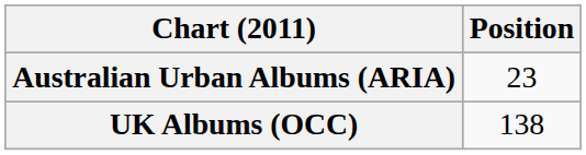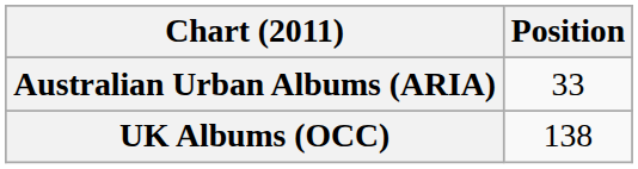 <table class="wikitable sortable plainrowheaders" style="text-align:center;">
 <tr>
 <th scope="col">Chart (2011)</th>
 <th scope="col">Position</th>
 </tr>
 <tr>
 <th scope="row">Australian Urban Albums (ARIA)</th>
-<td>23</td>
+<td>33</td>
 </tr>
 <tr>
 <th scope="row">UK Albums (OCC)</th>
 <td>138</td>
 </tr>
 </table>
